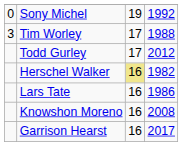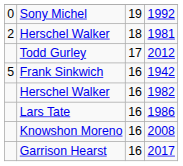 <table class="wikitable">
 <tr>
 </tr>
 <tr>
 <td>0</td>
 <td><a href='#'>Sony Michel</a></td>
 <td>19</td>
 <td><a href='#'>1992</a></td>
 </tr>
 <tr>
-<td>3</td>
-<td><a href='#'>Tim Worley</a></td>
-<td>17</td>
-<td><a href='#'>1988</a></td>
+<td>2</td>
+<td><a href='#'>Herschel Walker</a></td>
+<td>18</td>
+<td><a href='#'>1981</a></td>
 </tr>
 <tr>
 <td></td>
 <td><a href='#'>Todd Gurley</a></td>
 <td>17</td>
 <td><a href='#'>2012</a></td>
 </tr>
 <tr>
+<td>5</td>
+<td><a href='#'>Frank Sinkwich</a></td>
+<td>16</td>
+<td><a href='#'>1942</a></td>
+</tr>
+<tr>
 <td></td>
 <td><a href='#'>Herschel Walker</a></td>
-<td style="background: khaki;">16</td>
+<td>16</td>
 <td><a href='#'>1982</a></td>
 </tr>
 <tr>
 <td></td>
 <td><a href='#'>Lars Tate</a></td>
 <td>16</td>
 <td><a href='#'>1986</a></td>
 </tr>
 <tr>
 <td></td>
 <td><a href='#'>Knowshon Moreno</a></td>
 <td>16</td>
 <td><a href='#'>2008</a></td>
 </tr>
 <tr>
 <td></td>
 <td><a href='#'>Garrison Hearst</a></td>
 <td>16</td>
 <td><a href='#'>2017</a></td>
 </tr>
 </table>
